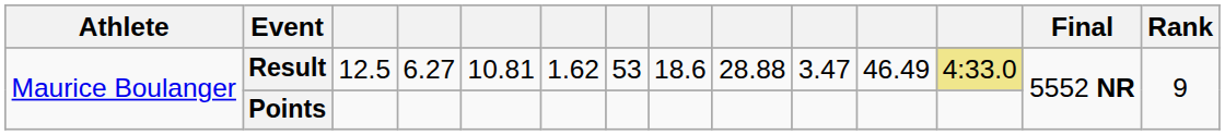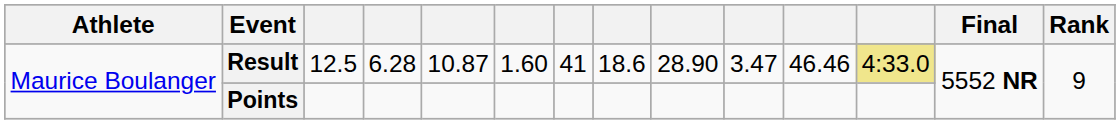 <table class="wikitable" style="font-size:90%">
 <tr>
 <th>Athlete</th>
 <th>Event</th>
 <th></th>
 <th></th>
 <th></th>
 <th></th>
 <th></th>
 <th></th>
 <th></th>
 <th></th>
 <th></th>
 <th></th>
 <th>Final</th>
 <th>Rank</th>
 </tr>
 <tr align=center>
 <td rowspan=2 align=left><a href='#'>Maurice Boulanger</a></td>
 <th style="font-size:95%">Result</th>
 <td>12.5</td>
-<td>6.27</td>
-<td>10.81</td>
-<td>1.62</td>
-<td>53</td>
+<td>6.28</td>
+<td>10.87</td>
+<td>1.60</td>
+<td>41</td>
 <td>18.6</td>
-<td>28.88</td>
+<td>28.90</td>
 <td>3.47</td>
-<td>46.49</td>
+<td>46.46</td>
 <td style="background: khaki;">4:33.0</td>
 <td rowspan=2>5552 <strong>NR</strong></td>
 <td rowspan=2>9</td>
 </tr>
 <tr align=center>
 <th style="font-size:95%">Points</th>
 <td></td>
 <td></td>
 <td></td>
 <td></td>
 <td></td>
 <td></td>
 <td></td>
 <td></td>
 <td></td>
 <td></td>
 </tr>
 </table>
